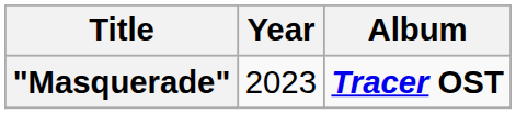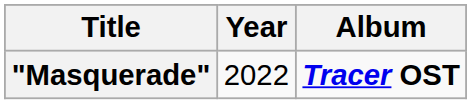 <table class="wikitable plainrowheaders" style="text-align:center">
 <tr>
 <th scope="col">Title</th>
 <th scope="col">Year</th>
 <th scope="col">Album</th>
 </tr>
 <tr>
 <th scope="row">"Masquerade"<br></th>
-<td>2023</td>
+<td>2022</td>
 <td><strong><em><a href='#'>Tracer</a></em> OST</strong></td>
 </tr>
 </table>
